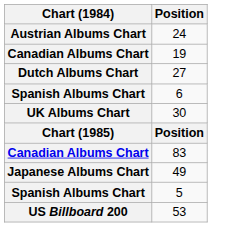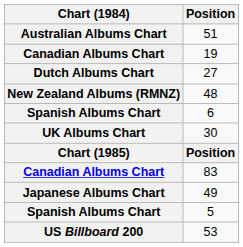 <table class="wikitable plainrowheaders" style="text-align:center;">
 <tr>
 <th>Chart (1984)</th>
 <th>Position</th>
 </tr>
 <tr>
-<th scope="row">Austrian Albums Chart</th>
-<td>24</td>
+<th scope="row">Australian Albums Chart</th>
+<td>51</td>
 </tr>
 <tr>
 <th scope="row">Canadian Albums Chart</th>
 <td>19</td>
 </tr>
 <tr>
 <th scope="row">Dutch Albums Chart</th>
 <td>27</td>
+</tr>
+<tr>
+<th scope="row">New Zealand Albums (RMNZ)</th>
+<td>48</td>
 </tr>
 <tr>
 <th scope="row">Spanish Albums Chart</th>
 <td>6</td>
 </tr>
 <tr>
 <th scope="row">UK Albums Chart</th>
 <td>30</td>
 </tr>
 <tr>
 <th>Chart (1985)</th>
 <th>Position</th>
 </tr>
 <tr>
 <th scope="row"><a href='#'>Canadian Albums Chart</a></th>
 <td>83</td>
 </tr>
 <tr>
 <th scope="row">Japanese Albums Chart</th>
 <td>49</td>
 </tr>
 <tr>
 <th scope="row">Spanish Albums Chart</th>
 <td>5</td>
 </tr>
 <tr>
 <th scope="row">US <em>Billboard</em> 200</th>
 <td>53</td>
 </tr>
 </table>
